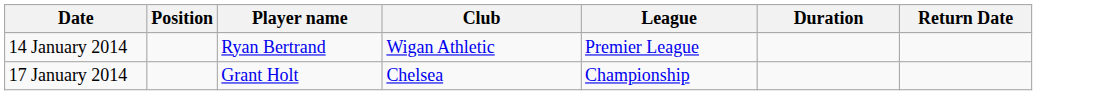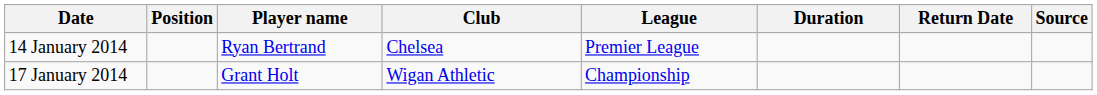 <table class="wikitable">
 <tr>
 <th width=120>Date</th>
 <th width=20>Position</th>
 <th width=140>Player name</th>
 <th width=170>Club</th>
 <th width=150>League</th>
 <th width=120>Duration</th>
 <th width=110>Return Date</th>
+<th width=10>Source</th>
 </tr>
 <tr>
 <td>14 January 2014</td>
 <td></td>
 <td> <a href='#'>Ryan Bertrand</a></td>
-<td> <a href='#'>Wigan Athletic</a></td>
+<td> <a href='#'>Chelsea</a></td>
 <td> <a href='#'>Premier League</a></td>
+<td></td>
 <td></td>
 <td></td>
 </tr>
 <tr>
 <td>17 January 2014</td>
 <td></td>
 <td> <a href='#'>Grant Holt</a></td>
-<td> <a href='#'>Chelsea</a></td>
+<td> <a href='#'>Wigan Athletic</a></td>
 <td> <a href='#'>Championship</a></td>
+<td></td>
 <td></td>
 <td></td>
 </tr>
 </table>
